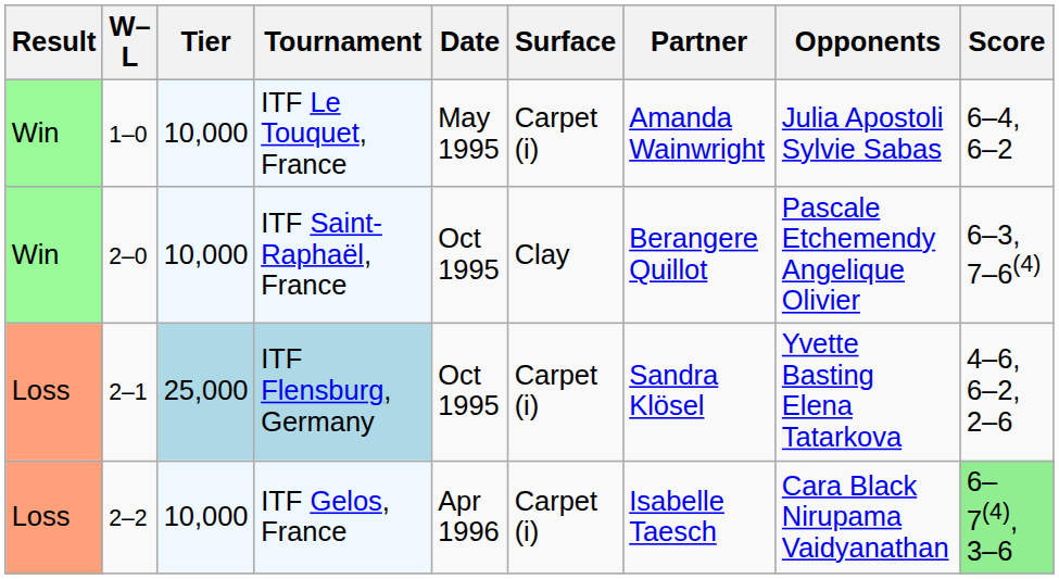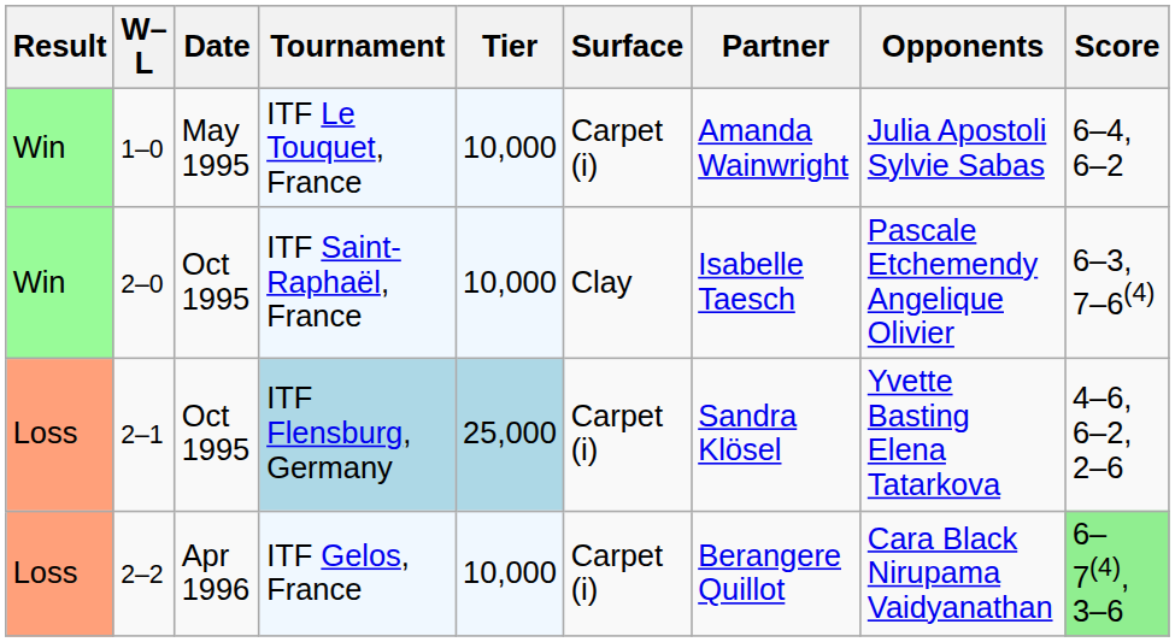 <table class="wikitable sortable">
 <tr>
 <th>Result</th>
 <th class=unsortable>W–L</th>
+<th>Date</th>
+<th>Tournament</th>
 <th>Tier</th>
-<th>Tournament</th>
-<th>Date</th>
 <th>Surface</th>
 <th>Partner</th>
 <th>Opponents</th>
 <th class=unsortable>Score</th>
 </tr>
 <tr>
 <td style="background:#98fb98;">Win</td>
 <td><small>1–0</small></td>
+<td>May 1995</td>
+<td style="background:#f0f8ff;">ITF <a href='#'>Le Touquet</a>, France</td>
 <td style="background:#f0f8ff;">10,000</td>
-<td style="background:#f0f8ff;">ITF <a href='#'>Le Touquet</a>, France</td>
-<td>May 1995</td>
 <td>Carpet (i)</td>
 <td> <a href='#'>Amanda Wainwright</a></td>
 <td> <a href='#'>Julia Apostoli</a> <br>  <a href='#'>Sylvie Sabas</a></td>
 <td>6–4, 6–2</td>
 </tr>
 <tr>
 <td style="background:#98fb98;">Win</td>
 <td><small>2–0</small></td>
+<td>Oct 1995</td>
+<td style="background:#f0f8ff;">ITF <a href='#'>Saint-Raphaël</a>, France</td>
 <td style="background:#f0f8ff;">10,000</td>
-<td style="background:#f0f8ff;">ITF <a href='#'>Saint-Raphaël</a>, France</td>
-<td>Oct 1995</td>
 <td>Clay</td>
-<td> <a href='#'>Berangere Quillot</a></td>
+<td> <a href='#'>Isabelle Taesch</a></td>
 <td> <a href='#'>Pascale Etchemendy</a> <br>  <a href='#'>Angelique Olivier</a></td>
 <td>6–3, 7–6<sup>(4)</sup></td>
 </tr>
 <tr>
 <td bgcolor="FFA07A">Loss</td>
 <td><small>2–1</small></td>
+<td>Oct 1995</td>
+<td style="background:lightblue;">ITF <a href='#'>Flensburg</a>, Germany</td>
 <td style="background:lightblue;">25,000</td>
-<td style="background:lightblue;">ITF <a href='#'>Flensburg</a>, Germany</td>
-<td>Oct 1995</td>
 <td>Carpet (i)</td>
 <td> <a href='#'>Sandra Klösel</a></td>
 <td> <a href='#'>Yvette Basting</a> <br>  <a href='#'>Elena Tatarkova</a></td>
 <td>4–6, 6–2, 2–6</td>
 </tr>
 <tr>
 <td bgcolor="FFA07A">Loss</td>
 <td><small>2–2</small></td>
+<td>Apr 1996</td>
+<td style="background:#f0f8ff;">ITF <a href='#'>Gelos</a>, France</td>
 <td style="background:#f0f8ff;">10,000</td>
-<td style="background:#f0f8ff;">ITF <a href='#'>Gelos</a>, France</td>
-<td>Apr 1996</td>
 <td>Carpet (i)</td>
-<td> <a href='#'>Isabelle Taesch</a></td>
+<td> <a href='#'>Berangere Quillot</a></td>
 <td> <a href='#'>Cara Black</a> <br>  <a href='#'>Nirupama Vaidyanathan</a></td>
 <td style="background: lightgreen;">6–7<sup>(4)</sup>, 3–6</td>
 </tr>
 </table>
